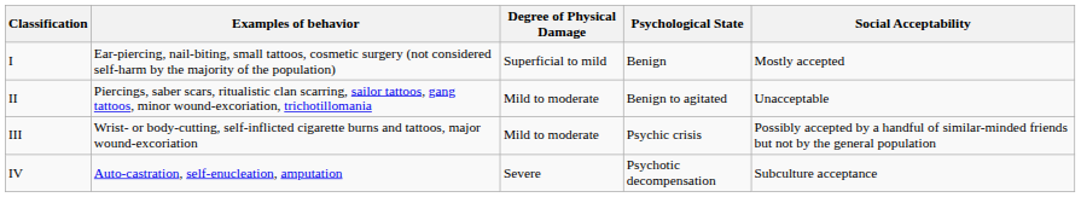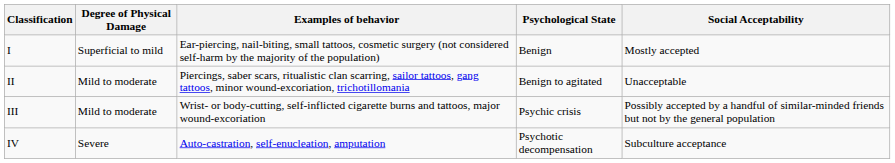 <table class="wikitable">
 <tr>
 <th>Classification</th>
+<th>Degree of Physical Damage</th>
 <th>Examples of behavior</th>
-<th>Degree of Physical Damage</th>
 <th>Psychological State</th>
 <th>Social Acceptability</th>
 </tr>
 <tr>
 <td>I</td>
+<td>Superficial to mild</td>
 <td>Ear-piercing, nail-biting, small tattoos, cosmetic surgery (not considered self-harm by the majority of the population)</td>
-<td>Superficial to mild</td>
 <td>Benign</td>
 <td>Mostly accepted</td>
 </tr>
 <tr>
 <td>II</td>
+<td>Mild to moderate</td>
 <td>Piercings, saber scars, ritualistic clan scarring, <a href='#'>sailor tattoos</a>, <a href='#'>gang tattoos</a>, minor wound-excoriation, <a href='#'>trichotillomania</a></td>
-<td>Mild to moderate</td>
 <td>Benign to agitated</td>
 <td>Unacceptable</td>
 </tr>
 <tr>
 <td>III</td>
+<td>Mild to moderate</td>
 <td>Wrist- or body-cutting, self-inflicted cigarette burns and tattoos, major wound-excoriation</td>
-<td>Mild to moderate</td>
 <td>Psychic crisis</td>
 <td>Possibly accepted by a handful of similar-minded friends but not by the general population</td>
 </tr>
 <tr>
 <td>IV</td>
+<td>Severe</td>
 <td><a href='#'>Auto-castration</a>, <a href='#'>self-enucleation</a>, <a href='#'>amputation</a></td>
-<td>Severe</td>
 <td>Psychotic decompensation</td>
 <td>Subculture acceptance</td>
 </tr>
 </table>
